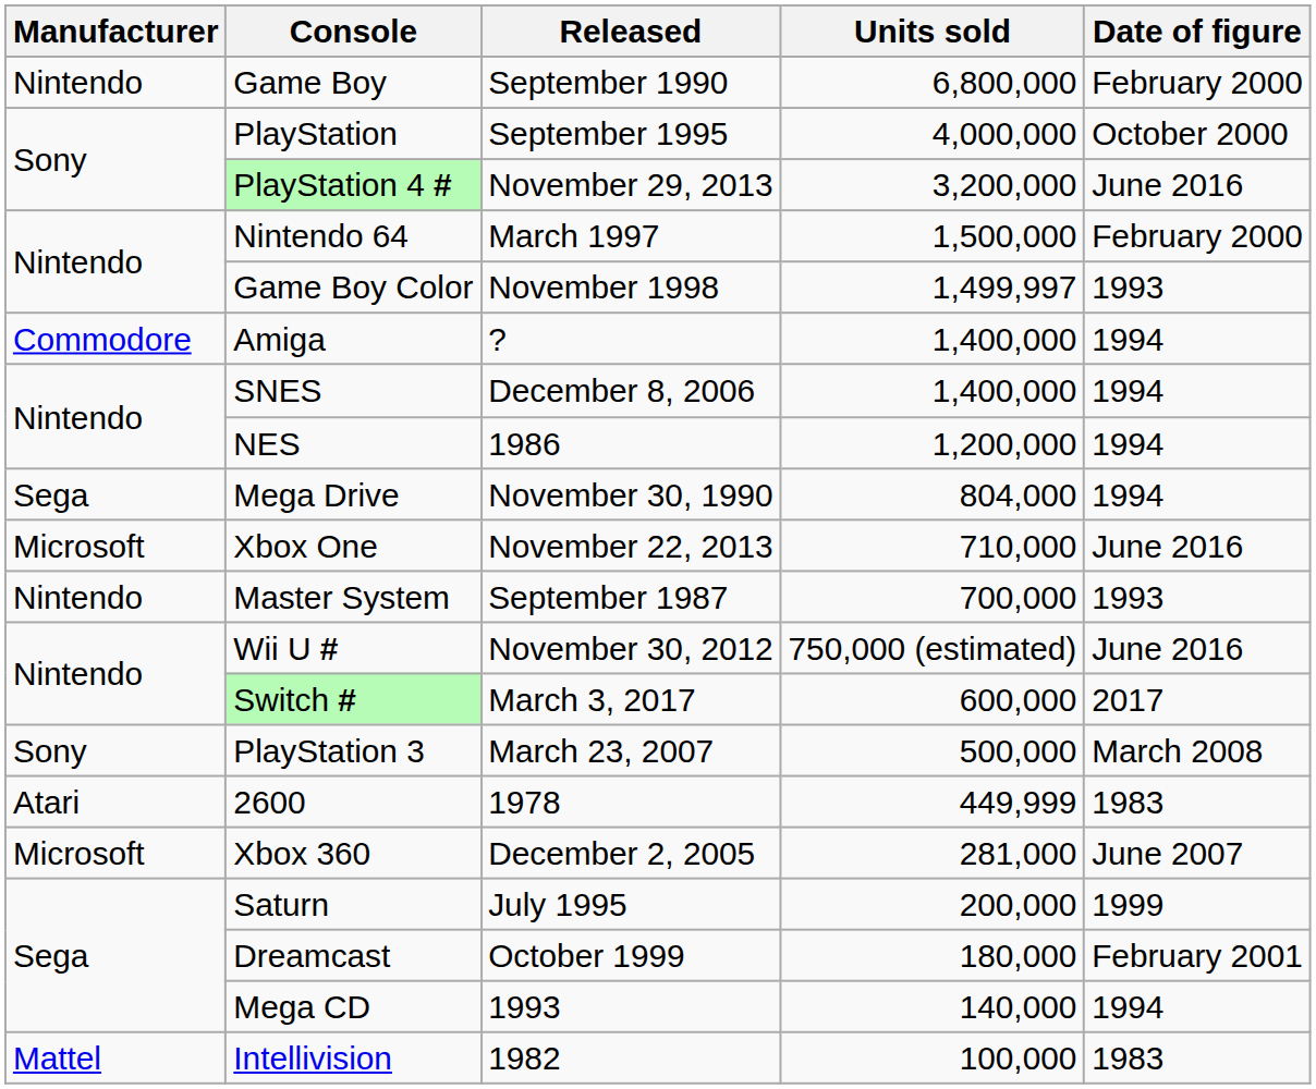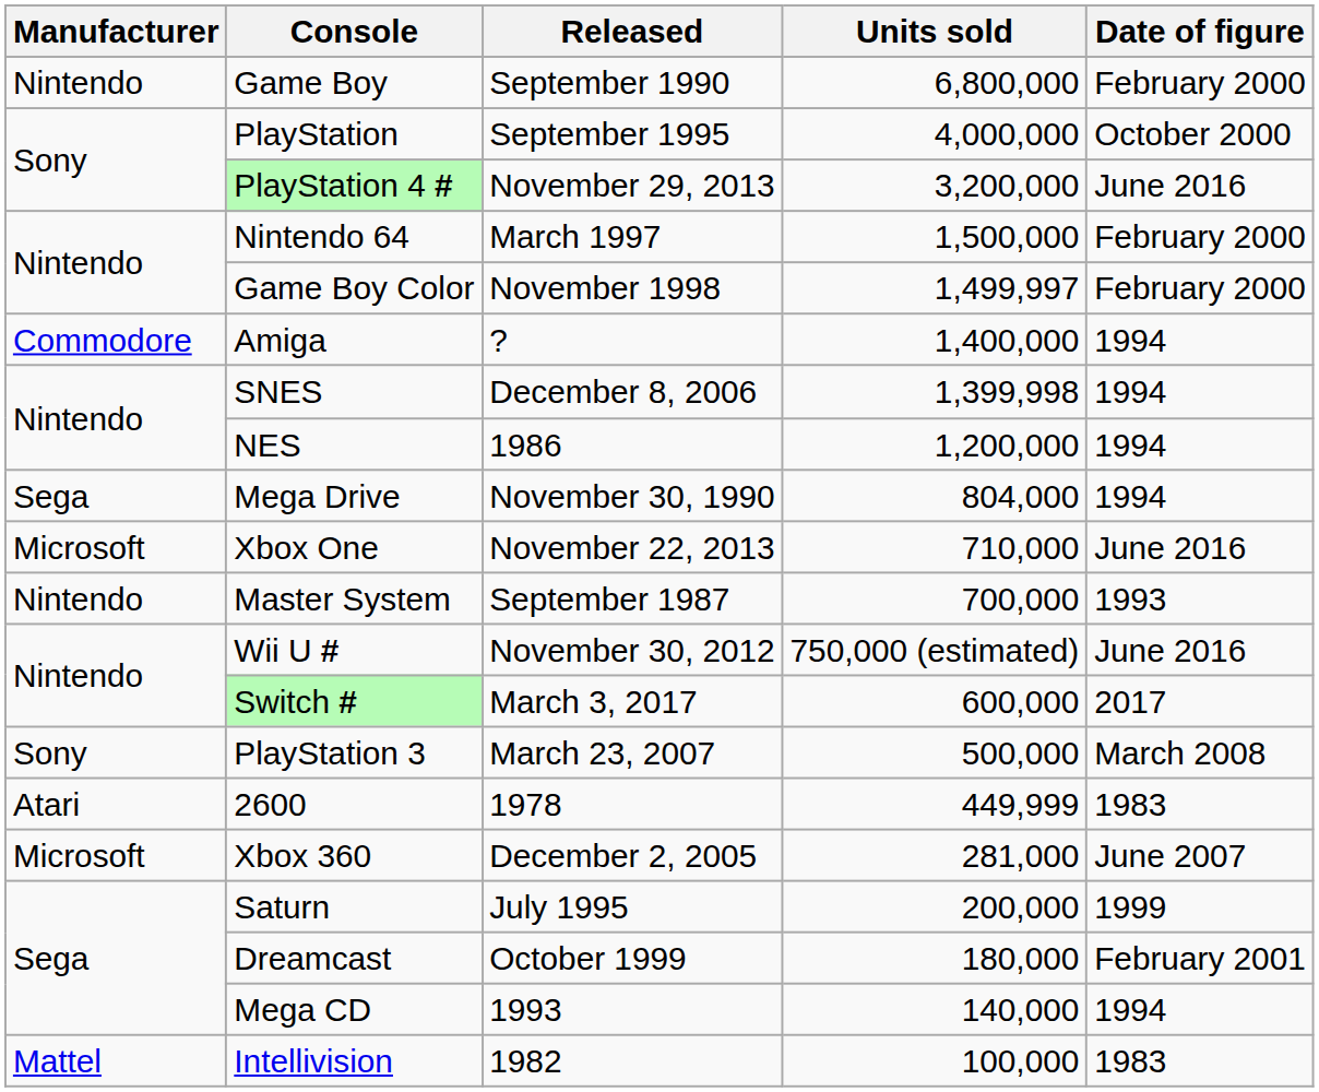 <table class="wikitable sortable" style="font-size:95%">
 <tr>
 <th>Manufacturer</th>
 <th>Console</th>
 <th>Released</th>
 <th data-sort-type="number">Units sold</th>
 <th>Date of figure</th>
 </tr>
 <tr>
 <td>Nintendo</td>
 <td>Game Boy</td>
 <td>September 1990</td>
 <td align=right>6,800,000</td>
 <td>February 2000</td>
 </tr>
 <tr>
 <td rowspan="2">Sony</td>
 <td>PlayStation</td>
 <td>September 1995</td>
 <td align=right>4,000,000</td>
 <td>October 2000</td>
 </tr>
 <tr>
 <td style="background:#b6fcb6;">PlayStation 4 <strong>#</strong></td>
 <td>November 29, 2013</td>
 <td align=right>3,200,000</td>
 <td>June 2016</td>
 </tr>
 <tr>
 <td rowspan="2">Nintendo</td>
 <td>Nintendo 64</td>
 <td>March 1997</td>
 <td align=right>1,500,000</td>
 <td>February 2000</td>
 </tr>
 <tr>
 <td>Game Boy Color</td>
 <td>November 1998</td>
 <td align=right>1,499,997</td>
-<td>1993</td>
+<td>February 2000</td>
 </tr>
 <tr>
 <td><a href='#'>Commodore</a></td>
 <td>Amiga</td>
 <td>?</td>
 <td align=right>1,400,000</td>
 <td>1994</td>
 </tr>
 <tr>
 <td rowspan="2">Nintendo</td>
 <td>SNES</td>
 <td>December 8, 2006</td>
-<td align=right>1,400,000</td>
+<td align=right>1,399,998</td>
 <td>1994</td>
 </tr>
 <tr>
 <td>NES</td>
 <td>1986</td>
 <td align=right>1,200,000</td>
 <td>1994</td>
 </tr>
 <tr>
 <td>Sega</td>
 <td>Mega Drive</td>
 <td>November 30, 1990</td>
 <td align=right>804,000</td>
 <td>1994</td>
 </tr>
 <tr>
 <td>Microsoft</td>
 <td>Xbox One</td>
 <td>November 22, 2013</td>
 <td align=right>710,000</td>
 <td>June 2016</td>
 </tr>
 <tr>
 <td>Nintendo</td>
 <td>Master System</td>
 <td data-sort-value="September 1, 1987">September 1987</td>
 <td align=right>700,000</td>
 <td>1993</td>
 </tr>
 <tr>
 <td rowspan="2">Nintendo</td>
 <td>Wii U <strong>#</strong></td>
 <td>November 30, 2012</td>
 <td align=right>750,000 (estimated)</td>
 <td>June 2016</td>
 </tr>
 <tr>
 <td style="background:#b6fcb6;">Switch <strong>#</strong></td>
 <td>March 3, 2017</td>
 <td align=right>600,000</td>
 <td>2017</td>
 </tr>
 <tr>
 <td>Sony</td>
 <td>PlayStation 3</td>
 <td>March 23, 2007</td>
 <td align=right>500,000</td>
 <td>March 2008</td>
 </tr>
 <tr>
 <td>Atari</td>
 <td>2600</td>
 <td data-sort-value="January 1, 1978">1978</td>
 <td align=right>449,999</td>
 <td>1983</td>
 </tr>
 <tr>
 <td>Microsoft</td>
 <td>Xbox 360</td>
 <td>December 2, 2005</td>
 <td align=right>281,000</td>
 <td>June 2007</td>
 </tr>
 <tr>
 <td rowspan="3">Sega</td>
 <td>Saturn</td>
 <td>July 1995</td>
 <td align=right>200,000</td>
 <td>1999</td>
 </tr>
 <tr>
 <td>Dreamcast</td>
 <td>October 1999</td>
 <td align=right>180,000</td>
 <td>February 2001</td>
 </tr>
 <tr>
 <td>Mega CD</td>
 <td>1993</td>
 <td align=right>140,000</td>
 <td>1994</td>
 </tr>
 <tr>
 <td><a href='#'>Mattel</a></td>
 <td><a href='#'>Intellivision</a></td>
 <td data-sort-value="January 1, 1978">1982</td>
 <td align=right>100,000</td>
 <td>1983</td>
 </tr>
 </table>
